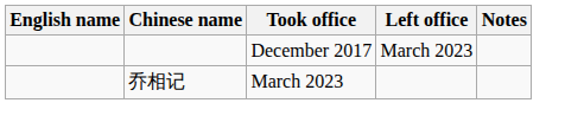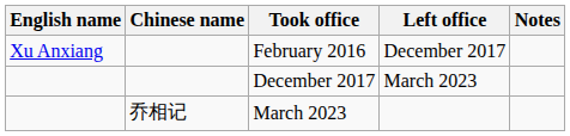 <table class="wikitable">
 <tr>
 <th>English name</th>
 <th>Chinese name</th>
 <th>Took office</th>
 <th>Left office</th>
 <th>Notes</th>
+</tr>
+<tr>
+<td><a href='#'>Xu Anxiang</a></td>
+<td></td>
+<td>February 2016</td>
+<td>December 2017</td>
+<td></td>
 </tr>
 <tr>
 <td></td>
 <td></td>
 <td>December 2017</td>
 <td>March 2023</td>
 <td></td>
 </tr>
 <tr>
 <td></td>
 <td>乔相记</td>
 <td>March 2023</td>
 <td></td>
 <td></td>
 </tr>
 </table>
